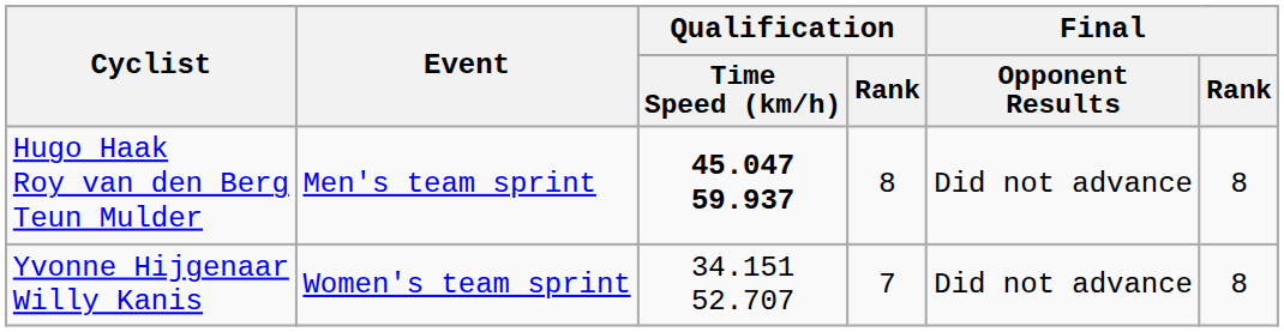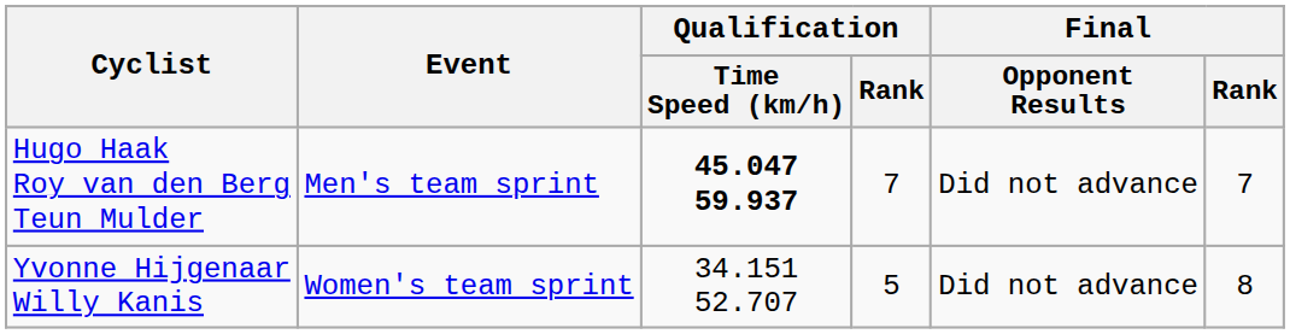 <table class="wikitable" style="font-size:90%">
 <tr>
 <th rowspan=2>Cyclist</th>
 <th rowspan=2>Event</th>
 <th colspan=2>Qualification</th>
 <th colspan=2>Final</th>
 </tr>
 <tr style="font-size:95%">
 <th>Time<br>Speed (km/h)</th>
 <th>Rank</th>
 <th>Opponent<br>Results</th>
 <th>Rank</th>
 </tr>
 <tr align=center>
 <td align=left><a href='#'>Hugo Haak</a><br><a href='#'>Roy van den Berg</a><br><a href='#'>Teun Mulder</a></td>
 <td align=left><a href='#'>Men's team sprint</a></td>
 <td><strong>45.047<br>59.937</strong></td>
-<td>8</td>
+<td>7</td>
 <td>Did not advance</td>
-<td>8</td>
+<td>7</td>
 </tr>
 <tr align=center>
 <td align=left><a href='#'>Yvonne Hijgenaar</a><br><a href='#'>Willy Kanis</a></td>
 <td align=left><a href='#'>Women's team sprint</a></td>
 <td>34.151<br>52.707</td>
-<td>7</td>
+<td>5</td>
 <td>Did not advance</td>
 <td>8</td>
 </tr>
 </table>
